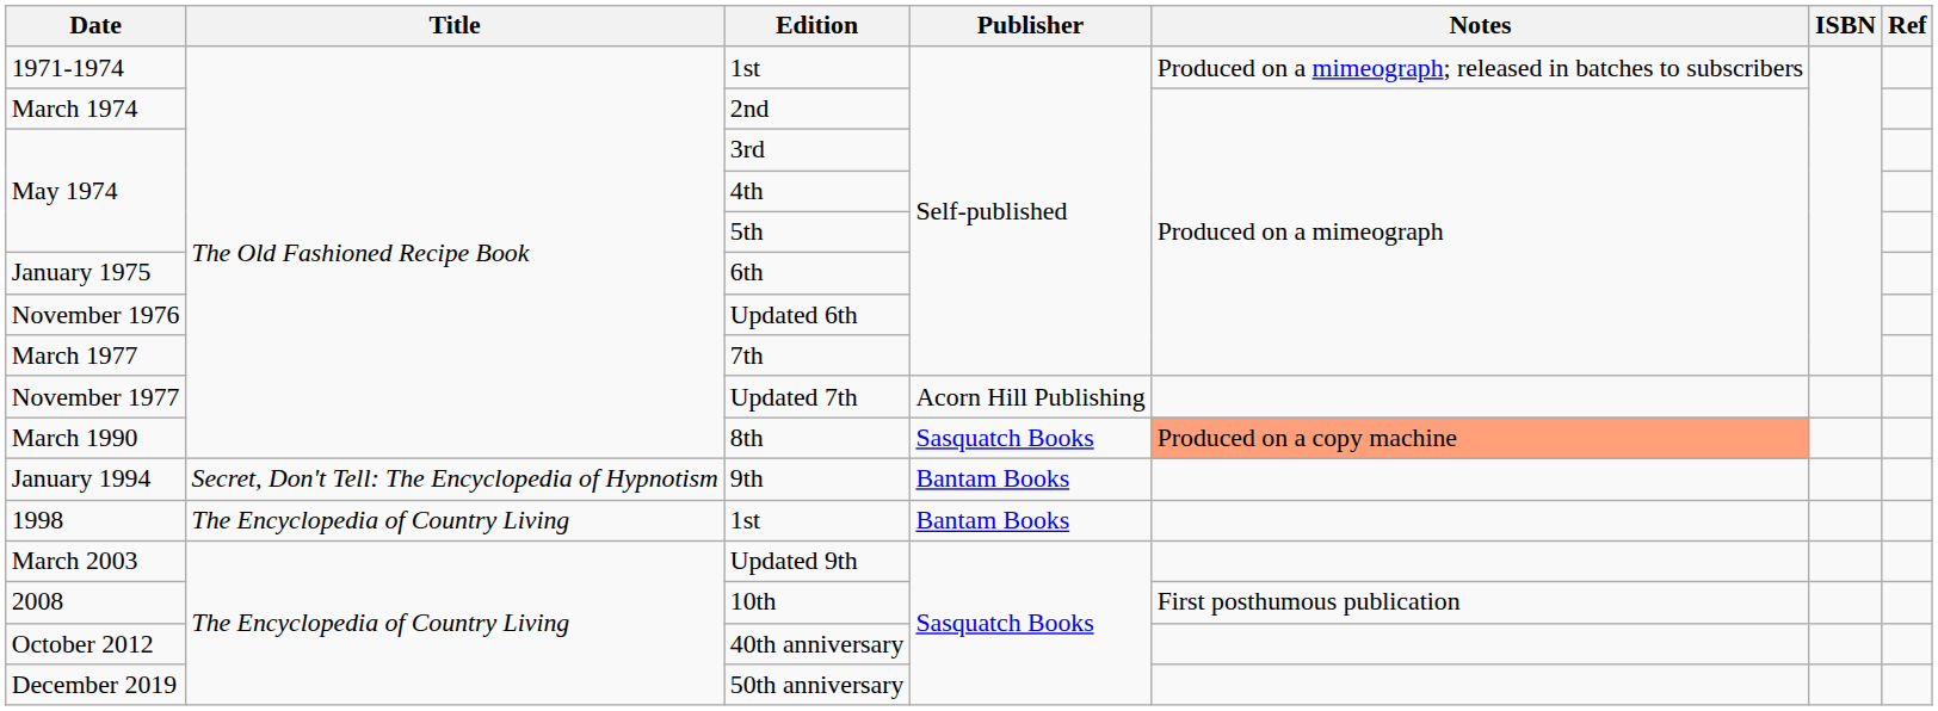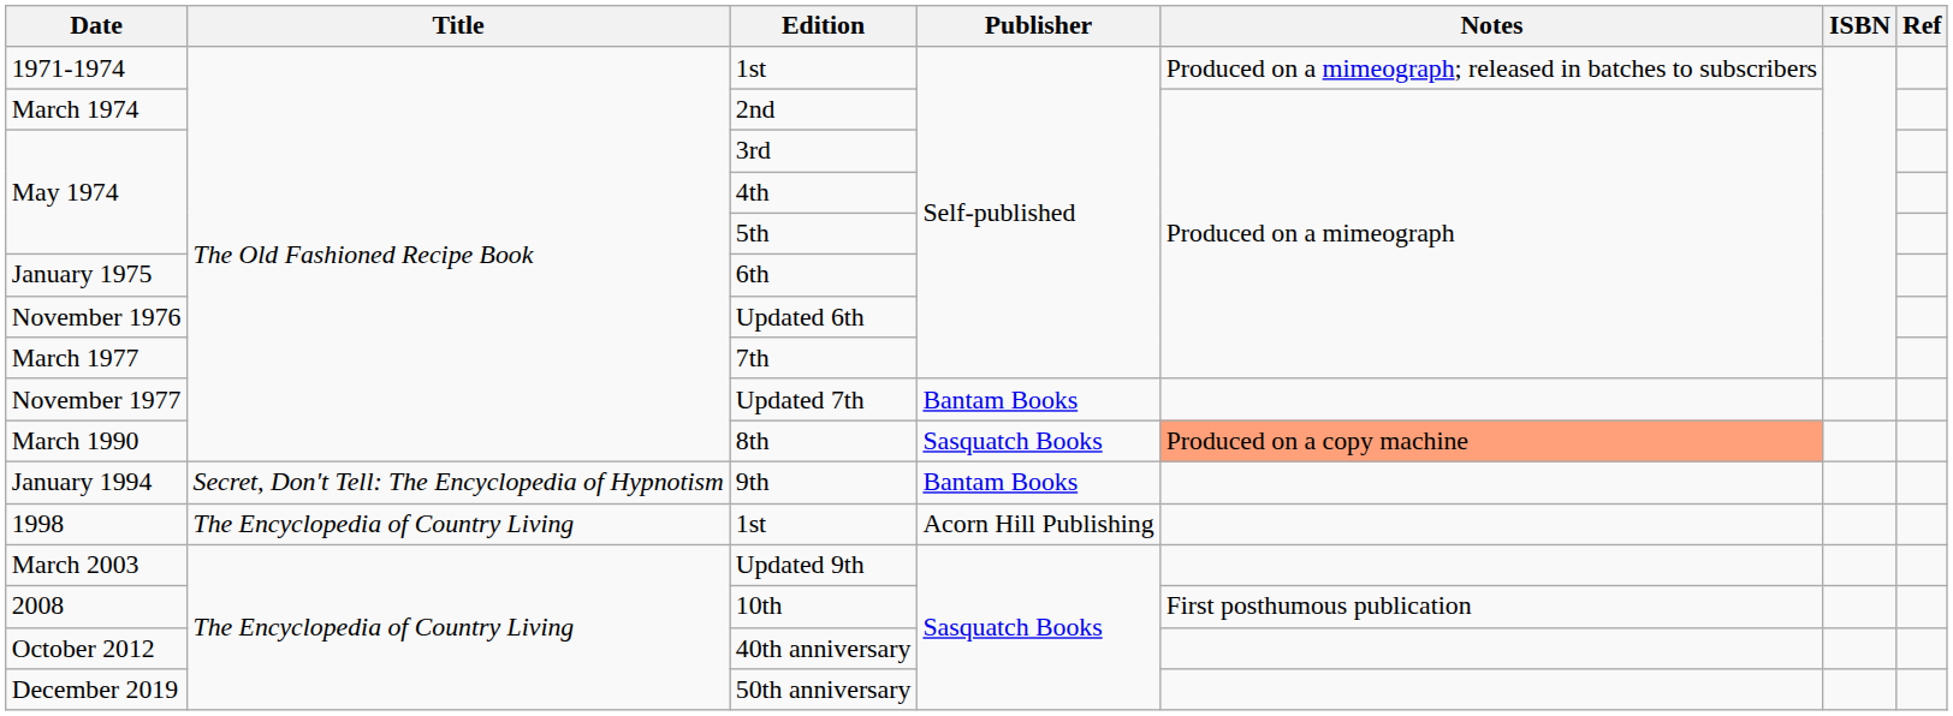 <table class="wikitable sortable">
 <tr>
 <th>Date</th>
 <th>Title</th>
 <th>Edition</th>
 <th>Publisher</th>
 <th>Notes</th>
 <th class="unsortable">ISBN</th>
 <th class="unsortable">Ref</th>
 </tr>
 <tr>
 <td>1971-1974</td>
 <td rowspan="10"><em>The Old Fashioned Recipe Book</em></td>
 <td>1st</td>
 <td rowspan="8">Self-published</td>
 <td>Produced on a <a href='#'>mimeograph</a>; released in batches to subscribers</td>
 <td rowspan="8"></td>
 <td></td>
 </tr>
 <tr>
 <td>March 1974</td>
 <td>2nd</td>
 <td rowspan="7">Produced on a mimeograph</td>
 <td></td>
 </tr>
 <tr>
 <td rowspan="3">May 1974</td>
 <td>3rd</td>
 <td></td>
 </tr>
 <tr>
 <td>4th</td>
 <td></td>
 </tr>
 <tr>
 <td>5th</td>
 <td></td>
 </tr>
 <tr>
 <td>January 1975</td>
 <td>6th</td>
 <td></td>
 </tr>
 <tr>
 <td>November 1976</td>
 <td>Updated 6th</td>
 <td></td>
 </tr>
 <tr>
 <td>March 1977</td>
 <td>7th</td>
 <td></td>
 </tr>
 <tr>
 <td>November 1977</td>
 <td>Updated 7th</td>
-<td>Acorn Hill Publishing</td>
+<td><a href='#'>Bantam Books</a></td>
 <td></td>
 <td></td>
 <td></td>
 </tr>
 <tr>
 <td>March 1990</td>
 <td>8th</td>
 <td><a href='#'>Sasquatch Books</a></td>
 <td style="background: lightsalmon;">Produced on a copy machine</td>
 <td></td>
 <td></td>
 </tr>
 <tr>
 <td>January 1994</td>
 <td><em>Secret, Don't Tell: The Encyclopedia of Hypnotism</em></td>
 <td>9th</td>
 <td><a href='#'>Bantam Books</a></td>
 <td></td>
 <td></td>
 <td></td>
 </tr>
 <tr>
 <td>1998</td>
 <td><em>The Encyclopedia of Country Living</em></td>
 <td>1st</td>
-<td><a href='#'>Bantam Books</a></td>
+<td>Acorn Hill Publishing</td>
 <td></td>
 <td></td>
 <td></td>
 </tr>
 <tr>
 <td>March 2003</td>
 <td rowspan="4"><em>The Encyclopedia of Country Living</em></td>
 <td>Updated 9th</td>
 <td rowspan="4"><a href='#'>Sasquatch Books</a></td>
 <td></td>
 <td></td>
 <td></td>
 </tr>
 <tr>
 <td>2008</td>
 <td>10th</td>
 <td>First posthumous publication</td>
 <td></td>
 <td></td>
 </tr>
 <tr>
 <td>October 2012</td>
 <td>40th anniversary</td>
 <td></td>
 <td></td>
 <td></td>
 </tr>
 <tr>
 <td>December 2019</td>
 <td>50th anniversary</td>
 <td></td>
 <td></td>
 <td></td>
 </tr>
 </table>
